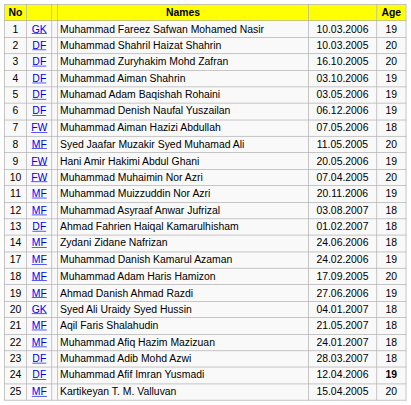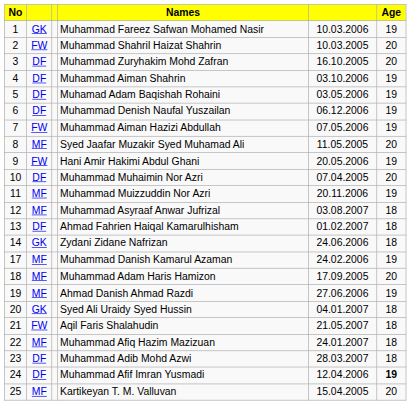 <table class="wikitable" style="text-align:center; width:70%">
 <tr>
 <th style="background:yellow ">No</th>
 <th style="background:yellow "></th>
 <th style="background:yellow "></th>
 <th style="background:yellow ">Names</th>
 <th style="background:yellow "></th>
 <th style="background:yellow ">Age</th>
 </tr>
 <tr>
 <td>1</td>
 <td><a href='#'>GK</a></td>
 <td></td>
 <td align="left">Muhammad Fareez Safwan Mohamed Nasir</td>
 <td>10.03.2006</td>
 <td>19</td>
 </tr>
 <tr>
 <td>2</td>
-<td><a href='#'>DF</a></td>
+<td><a href='#'>FW</a></td>
 <td></td>
 <td align="left">Muhammad Shahril Haizat Shahrin</td>
 <td>10.03.2005</td>
 <td>20</td>
 </tr>
 <tr>
 <td>3</td>
 <td><a href='#'>DF</a></td>
 <td></td>
 <td align="left">Muhammad Zuryhakim Mohd Zafran</td>
 <td>16.10.2005</td>
 <td>20</td>
 </tr>
 <tr>
 <td>4</td>
 <td><a href='#'>DF</a></td>
 <td></td>
 <td align="left">Muhammad Aiman Shahrin</td>
 <td>03.10.2006</td>
 <td>19</td>
 </tr>
 <tr>
 <td>5</td>
 <td><a href='#'>DF</a></td>
 <td></td>
 <td align="left">Muhamad Adam Baqishah Rohaini</td>
 <td>03.05.2006</td>
 <td>19</td>
 </tr>
 <tr>
 <td>6</td>
 <td><a href='#'>DF</a></td>
 <td></td>
 <td align="left">Muhammad Denish Naufal Yuszailan</td>
 <td>06.12.2006</td>
 <td>19</td>
 </tr>
 <tr>
 <td>7</td>
 <td><a href='#'>FW</a></td>
 <td></td>
 <td align="left">Muhammad Aiman Hazizi Abdullah</td>
 <td>07.05.2006</td>
-<td>18</td>
+<td>19</td>
 </tr>
 <tr>
 <td>8</td>
 <td><a href='#'>MF</a></td>
 <td></td>
 <td align="left">Syed Jaafar Muzakir Syed Muhamad Ali</td>
 <td>11.05.2005</td>
 <td>20</td>
 </tr>
 <tr>
 <td>9</td>
 <td><a href='#'>FW</a></td>
 <td></td>
 <td align="left">Hani Amir Hakimi Abdul Ghani</td>
 <td>20.05.2006</td>
 <td>19</td>
 </tr>
 <tr>
 <td>10</td>
-<td><a href='#'>FW</a></td>
+<td><a href='#'>DF</a></td>
 <td></td>
 <td align="left">Muhammad Muhaimin Nor Azri</td>
 <td>07.04.2005</td>
 <td>20</td>
 </tr>
 <tr>
 <td>11</td>
 <td><a href='#'>MF</a></td>
 <td></td>
 <td align="left">Muhammad Muizzuddin Nor Azri</td>
 <td>20.11.2006</td>
 <td>19</td>
 </tr>
 <tr>
 <td>12</td>
 <td><a href='#'>MF</a></td>
 <td></td>
 <td align="left">Muhammad Asyraaf Anwar Jufrizal</td>
 <td>03.08.2007</td>
 <td>18</td>
 </tr>
 <tr>
 <td>13</td>
 <td><a href='#'>DF</a></td>
 <td></td>
 <td align="left">Ahmad Fahrien Haiqal Kamarulhisham</td>
 <td>01.02.2007</td>
 <td>18</td>
 </tr>
 <tr>
 <td>14</td>
-<td><a href='#'>MF</a></td>
+<td><a href='#'>GK</a></td>
 <td></td>
 <td align="left">Zydani Zidane Nafrizan</td>
 <td>24.06.2006</td>
 <td>18</td>
 </tr>
 <tr>
 <td>17</td>
 <td><a href='#'>MF</a></td>
 <td></td>
 <td align="left">Muhammad Danish Kamarul Azaman</td>
 <td>24.02.2006</td>
 <td>19</td>
 </tr>
 <tr>
 <td>18</td>
 <td><a href='#'>MF</a></td>
 <td></td>
 <td align="left">Muhammad Adam Haris Hamizon</td>
 <td>17.09.2005</td>
 <td>20</td>
 </tr>
 <tr>
 <td>19</td>
 <td><a href='#'>MF</a></td>
 <td></td>
 <td align="left">Ahmad Danish Ahmad Razdi</td>
 <td>27.06.2006</td>
 <td>19</td>
 </tr>
 <tr>
 <td>20</td>
 <td><a href='#'>GK</a></td>
 <td></td>
 <td align="left">Syed Ali Uraidy Syed Hussin</td>
 <td>04.01.2007</td>
 <td>18</td>
 </tr>
 <tr>
 <td>21</td>
-<td><a href='#'>MF</a></td>
+<td><a href='#'>FW</a></td>
 <td></td>
 <td align="left">Aqil Faris Shalahudin</td>
 <td>21.05.2007</td>
 <td>18</td>
 </tr>
 <tr>
 <td>22</td>
 <td><a href='#'>MF</a></td>
 <td></td>
 <td align="left">Muhammad Afiq Hazim Mazizuan</td>
 <td>24.01.2007</td>
 <td>18</td>
 </tr>
 <tr>
 <td>23</td>
 <td><a href='#'>DF</a></td>
 <td></td>
 <td align="left">Muhammad Adib Mohd Azwi</td>
 <td>28.03.2007</td>
 <td>18</td>
 </tr>
 <tr>
 <td>24</td>
 <td><a href='#'>DF</a></td>
 <td></td>
 <td align="left">Muhammad Afif Imran Yusmadi</td>
 <td>12.04.2006</td>
 <td><strong>19</strong></td>
 </tr>
 <tr>
 <td>25</td>
 <td><a href='#'>MF</a></td>
 <td></td>
 <td align="left">Kartikeyan T. M. Valluvan</td>
 <td>15.04.2005</td>
 <td>20</td>
 </tr>
 </table>
